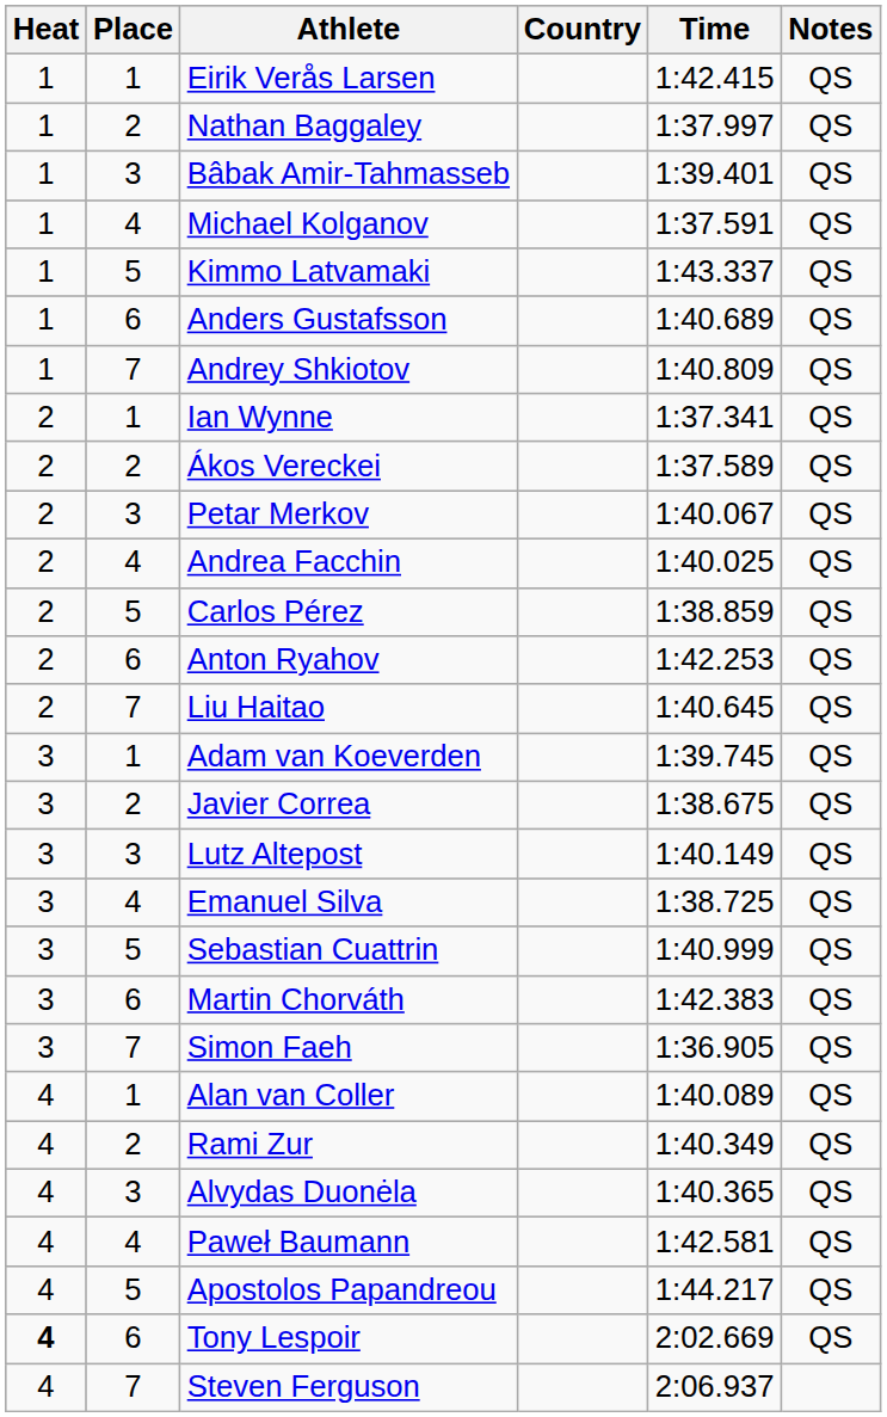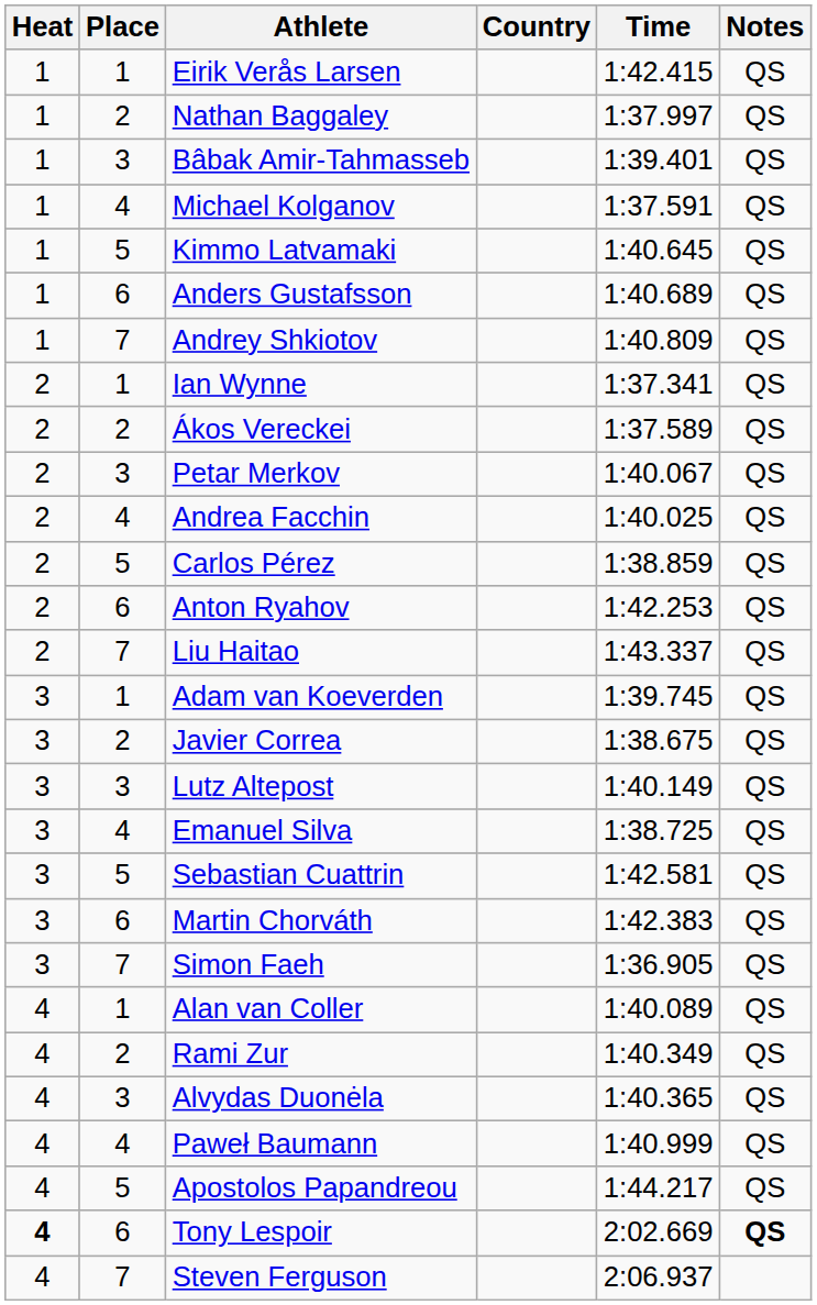 <table class="wikitable sortable" style="text-align:center">
 <tr>
 <th>Heat</th>
 <th>Place</th>
 <th>Athlete</th>
 <th>Country</th>
 <th>Time</th>
 <th>Notes</th>
 </tr>
 <tr>
 <td>1</td>
 <td>1</td>
 <td align=left><a href='#'>Eirik Verås Larsen</a></td>
 <td></td>
 <td>1:42.415</td>
 <td>QS</td>
 </tr>
 <tr>
 <td>1</td>
 <td>2</td>
 <td align=left><a href='#'>Nathan Baggaley</a></td>
 <td></td>
 <td>1:37.997</td>
 <td>QS</td>
 </tr>
 <tr>
 <td>1</td>
 <td>3</td>
 <td align=left><a href='#'>Bâbak Amir-Tahmasseb</a></td>
 <td></td>
 <td>1:39.401</td>
 <td>QS</td>
 </tr>
 <tr>
 <td>1</td>
 <td>4</td>
 <td align=left><a href='#'>Michael Kolganov</a></td>
 <td></td>
 <td>1:37.591</td>
 <td>QS</td>
 </tr>
 <tr>
 <td>1</td>
 <td>5</td>
 <td align=left><a href='#'>Kimmo Latvamaki</a></td>
 <td></td>
-<td>1:43.337</td>
+<td>1:40.645</td>
 <td>QS</td>
 </tr>
 <tr>
 <td>1</td>
 <td>6</td>
 <td align=left><a href='#'>Anders Gustafsson</a></td>
 <td></td>
 <td>1:40.689</td>
 <td>QS</td>
 </tr>
 <tr>
 <td>1</td>
 <td>7</td>
 <td align=left><a href='#'>Andrey Shkiotov</a></td>
 <td></td>
 <td>1:40.809</td>
 <td>QS</td>
 </tr>
 <tr>
 <td>2</td>
 <td>1</td>
 <td align=left><a href='#'>Ian Wynne</a></td>
 <td></td>
 <td>1:37.341</td>
 <td>QS</td>
 </tr>
 <tr>
 <td>2</td>
 <td>2</td>
 <td align=left><a href='#'>Ákos Vereckei</a></td>
 <td></td>
 <td>1:37.589</td>
 <td>QS</td>
 </tr>
 <tr>
 <td>2</td>
 <td>3</td>
 <td align=left><a href='#'>Petar Merkov</a></td>
 <td></td>
 <td>1:40.067</td>
 <td>QS</td>
 </tr>
 <tr>
 <td>2</td>
 <td>4</td>
 <td align=left><a href='#'>Andrea Facchin</a></td>
 <td></td>
 <td>1:40.025</td>
 <td>QS</td>
 </tr>
 <tr>
 <td>2</td>
 <td>5</td>
 <td align=left><a href='#'>Carlos Pérez</a></td>
 <td></td>
 <td>1:38.859</td>
 <td>QS</td>
 </tr>
 <tr>
 <td>2</td>
 <td>6</td>
 <td align=left><a href='#'>Anton Ryahov</a></td>
 <td></td>
 <td>1:42.253</td>
 <td>QS</td>
 </tr>
 <tr>
 <td>2</td>
 <td>7</td>
 <td align=left><a href='#'>Liu Haitao</a></td>
 <td></td>
-<td>1:40.645</td>
+<td>1:43.337</td>
 <td>QS</td>
 </tr>
 <tr>
 <td>3</td>
 <td>1</td>
 <td align=left><a href='#'>Adam van Koeverden</a></td>
 <td></td>
 <td>1:39.745</td>
 <td>QS</td>
 </tr>
 <tr>
 <td>3</td>
 <td>2</td>
 <td align=left><a href='#'>Javier Correa</a></td>
 <td></td>
 <td>1:38.675</td>
 <td>QS</td>
 </tr>
 <tr>
 <td>3</td>
 <td>3</td>
 <td align=left><a href='#'>Lutz Altepost</a></td>
 <td></td>
 <td>1:40.149</td>
 <td>QS</td>
 </tr>
 <tr>
 <td>3</td>
 <td>4</td>
 <td align=left><a href='#'>Emanuel Silva</a></td>
 <td></td>
 <td>1:38.725</td>
 <td>QS</td>
 </tr>
 <tr>
 <td>3</td>
 <td>5</td>
 <td align=left><a href='#'>Sebastian Cuattrin</a></td>
 <td></td>
-<td>1:40.999</td>
+<td>1:42.581</td>
 <td>QS</td>
 </tr>
 <tr>
 <td>3</td>
 <td>6</td>
 <td align=left><a href='#'>Martin Chorváth</a></td>
 <td></td>
 <td>1:42.383</td>
 <td>QS</td>
 </tr>
 <tr>
 <td>3</td>
 <td>7</td>
 <td align=left><a href='#'>Simon Faeh</a></td>
 <td></td>
 <td width=60>1:36.905</td>
 <td>QS</td>
 </tr>
 <tr>
 <td>4</td>
 <td>1</td>
 <td align=left><a href='#'>Alan van Coller</a></td>
 <td></td>
 <td>1:40.089</td>
 <td>QS</td>
 </tr>
 <tr>
 <td>4</td>
 <td>2</td>
 <td align=left><a href='#'>Rami Zur</a></td>
 <td></td>
 <td>1:40.349</td>
 <td>QS</td>
 </tr>
 <tr>
 <td>4</td>
 <td>3</td>
 <td align=left><a href='#'>Alvydas Duonėla</a></td>
 <td></td>
 <td>1:40.365</td>
 <td>QS</td>
 </tr>
 <tr>
 <td>4</td>
 <td>4</td>
 <td align=left><a href='#'>Paweł Baumann</a></td>
 <td></td>
-<td>1:42.581</td>
+<td>1:40.999</td>
 <td>QS</td>
 </tr>
 <tr>
 <td>4</td>
 <td>5</td>
 <td align=left><a href='#'>Apostolos Papandreou</a></td>
 <td></td>
 <td>1:44.217</td>
 <td>QS</td>
 </tr>
 <tr>
 <td><strong>4</strong></td>
 <td>6</td>
 <td align=left><a href='#'>Tony Lespoir</a></td>
 <td></td>
 <td>2:02.669</td>
-<td>QS</td>
+<td><strong>QS</strong></td>
 </tr>
 <tr>
 <td>4</td>
 <td>7</td>
 <td align=left><a href='#'>Steven Ferguson</a></td>
 <td></td>
 <td>2:06.937</td>
 </tr>
 </table>
